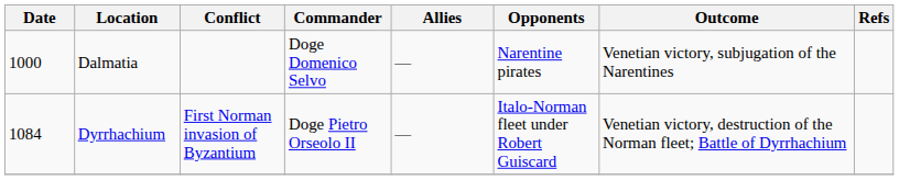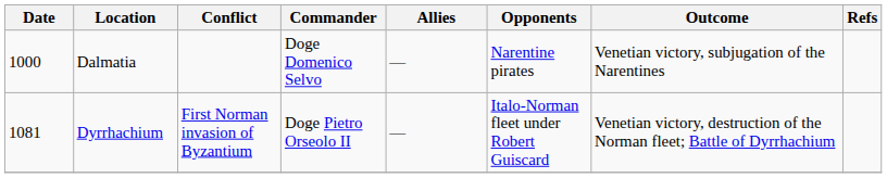 <table class="wikitable">
 <tr>
 <th style="width: 8%">Date</th>
 <th style="width: 12%">Location</th>
 <th style="width: 12%">Conflict</th>
 <th style="width: 12%">Commander</th>
 <th style="width: 12%">Allies</th>
 <th style="width: 12%">Opponents</th>
 <th style="width: 30%">Outcome</th>
 <th style="width: 2%">Refs</th>
 </tr>
 <tr>
 <td>1000</td>
 <td>Dalmatia</td>
 <td></td>
 <td>Doge <a href='#'>Domenico Selvo</a></td>
 <td>—</td>
 <td><a href='#'>Narentine</a> pirates</td>
 <td>Venetian victory, subjugation of the Narentines</td>
 <td></td>
 </tr>
 <tr>
-<td>1084</td>
+<td>1081</td>
 <td><a href='#'>Dyrrhachium</a></td>
 <td><a href='#'>First Norman invasion of Byzantium</a></td>
 <td>Doge <a href='#'>Pietro Orseolo II</a></td>
 <td>—</td>
 <td><a href='#'>Italo-Norman</a> fleet under <a href='#'>Robert Guiscard</a></td>
 <td>Venetian victory, destruction of the Norman fleet; <a href='#'>Battle of Dyrrhachium</a></td>
 <td></td>
 </tr>
 <tr>
 </tr>
 </table>
